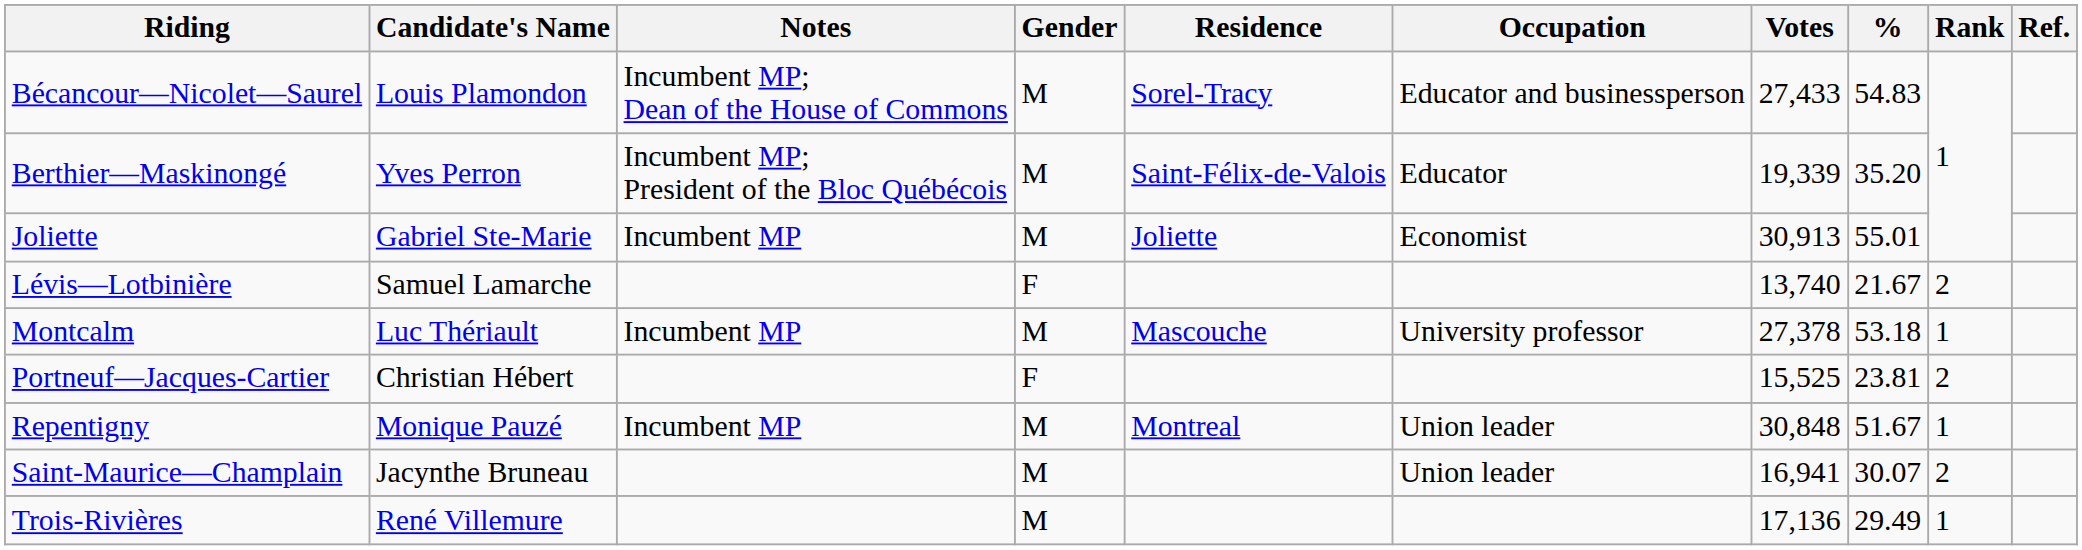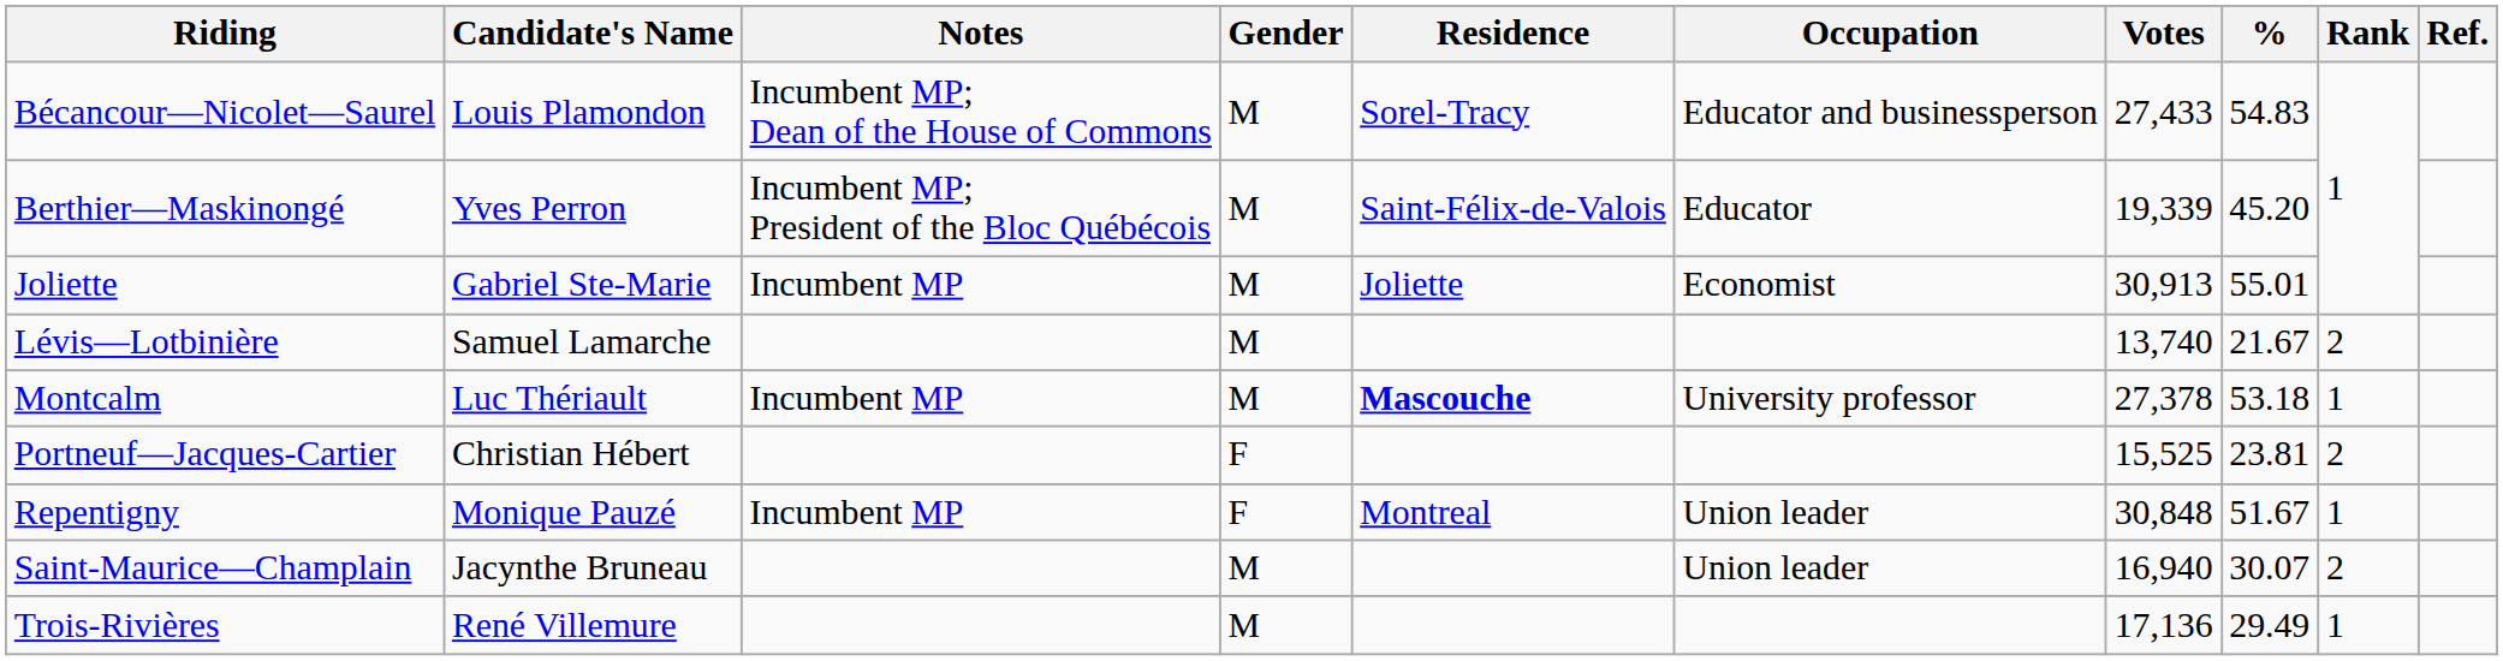 <table class="wikitable sortable">
 <tr>
 <th>Riding</th>
 <th>Candidate's Name</th>
 <th>Notes</th>
 <th>Gender</th>
 <th>Residence</th>
 <th>Occupation</th>
 <th>Votes</th>
 <th>%</th>
 <th>Rank</th>
 <th>Ref.</th>
 </tr>
 <tr>
 <td><a href='#'>Bécancour—Nicolet—Saurel</a></td>
 <td><a href='#'>Louis Plamondon</a></td>
 <td>Incumbent <a href='#'>MP</a>;<br><a href='#'>Dean of the House of Commons</a></td>
 <td>M</td>
 <td><a href='#'>Sorel-Tracy</a></td>
 <td>Educator and businessperson</td>
 <td>27,433</td>
 <td>54.83</td>
 <td rowspan="3">1</td>
 <td></td>
 </tr>
 <tr>
 <td><a href='#'>Berthier—Maskinongé</a></td>
 <td><a href='#'>Yves Perron</a></td>
 <td>Incumbent <a href='#'>MP</a>;<br>President of the <a href='#'>Bloc Québécois</a></td>
 <td>M</td>
 <td><a href='#'>Saint-Félix-de-Valois</a></td>
 <td>Educator</td>
 <td>19,339</td>
-<td>35.20</td>
+<td>45.20</td>
 <td></td>
 </tr>
 <tr>
 <td><a href='#'>Joliette</a></td>
 <td><a href='#'>Gabriel Ste-Marie</a></td>
 <td>Incumbent <a href='#'>MP</a></td>
 <td>M</td>
 <td><a href='#'>Joliette</a></td>
 <td>Economist</td>
 <td>30,913</td>
 <td>55.01</td>
 <td></td>
 </tr>
 <tr>
 <td><a href='#'>Lévis—Lotbinière</a></td>
 <td>Samuel Lamarche</td>
 <td></td>
-<td>F</td>
+<td>M</td>
 <td></td>
 <td></td>
 <td>13,740</td>
 <td>21.67</td>
 <td>2</td>
 <td></td>
 </tr>
 <tr>
 <td><a href='#'>Montcalm</a></td>
 <td><a href='#'>Luc Thériault</a></td>
 <td>Incumbent <a href='#'>MP</a></td>
 <td>M</td>
-<td><a href='#'>Mascouche</a></td>
+<td><strong><a href='#'>Mascouche</a></strong></td>
 <td>University professor</td>
 <td>27,378</td>
 <td>53.18</td>
 <td>1</td>
 <td></td>
 </tr>
 <tr>
 <td><a href='#'>Portneuf—Jacques-Cartier</a></td>
 <td>Christian Hébert</td>
 <td></td>
 <td>F</td>
 <td></td>
 <td></td>
 <td>15,525</td>
 <td>23.81</td>
 <td>2</td>
 <td></td>
 </tr>
 <tr>
 <td><a href='#'>Repentigny</a></td>
 <td><a href='#'>Monique Pauzé</a></td>
 <td>Incumbent <a href='#'>MP</a></td>
-<td>M</td>
+<td>F</td>
 <td><a href='#'>Montreal</a></td>
 <td>Union leader</td>
 <td>30,848</td>
 <td>51.67</td>
 <td>1</td>
 <td></td>
 </tr>
 <tr>
 <td><a href='#'>Saint-Maurice—Champlain</a></td>
 <td>Jacynthe Bruneau</td>
 <td></td>
 <td>M</td>
 <td></td>
 <td>Union leader</td>
-<td>16,941</td>
+<td>16,940</td>
 <td>30.07</td>
 <td>2</td>
 <td></td>
 </tr>
 <tr>
 <td><a href='#'>Trois-Rivières</a></td>
 <td><a href='#'>René Villemure</a></td>
 <td></td>
 <td>M</td>
 <td></td>
 <td></td>
 <td>17,136</td>
 <td>29.49</td>
 <td>1</td>
 <td></td>
 </tr>
 </table>
